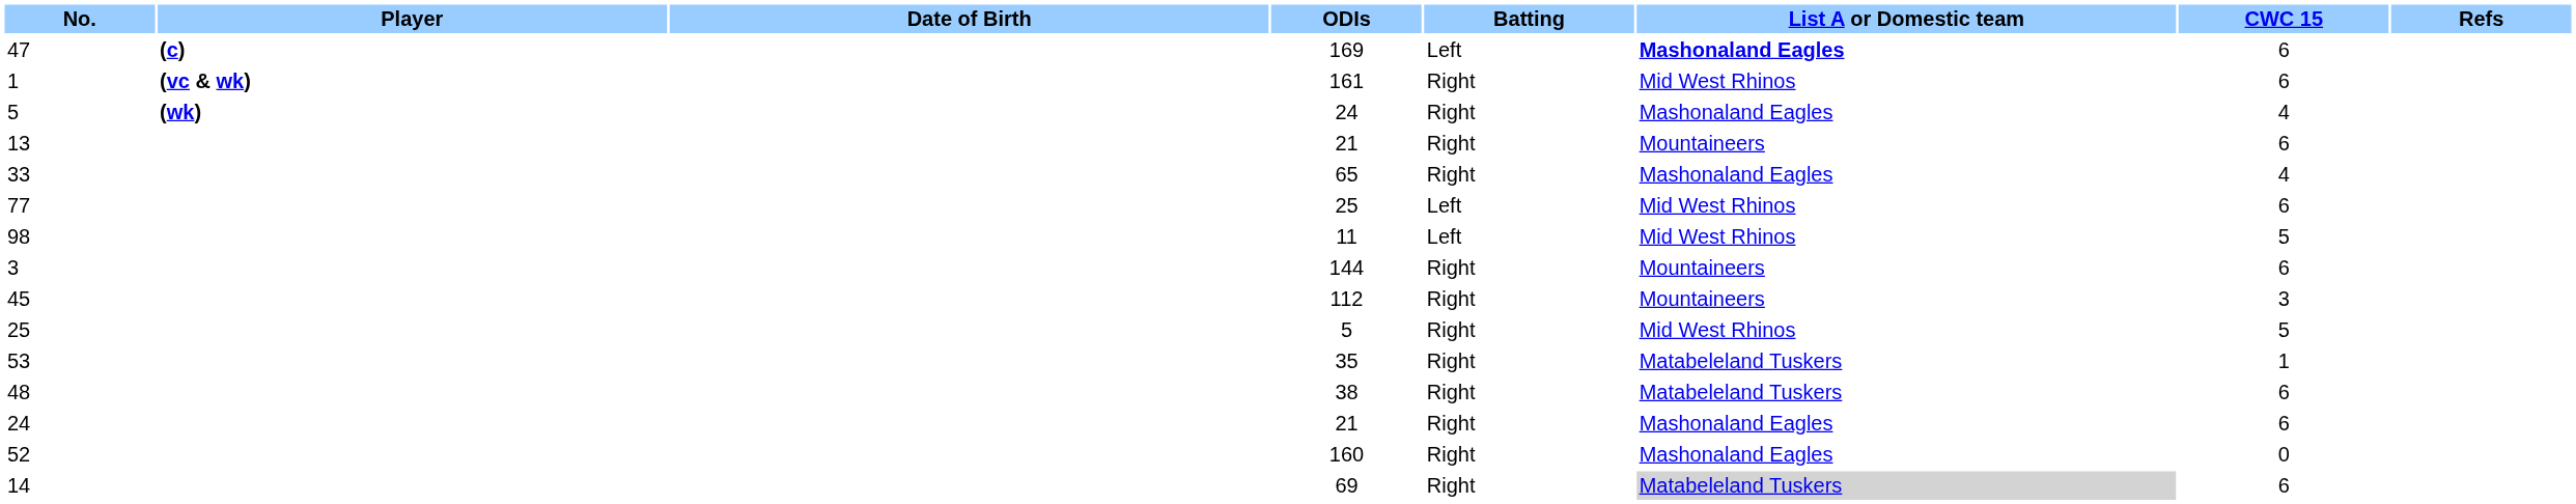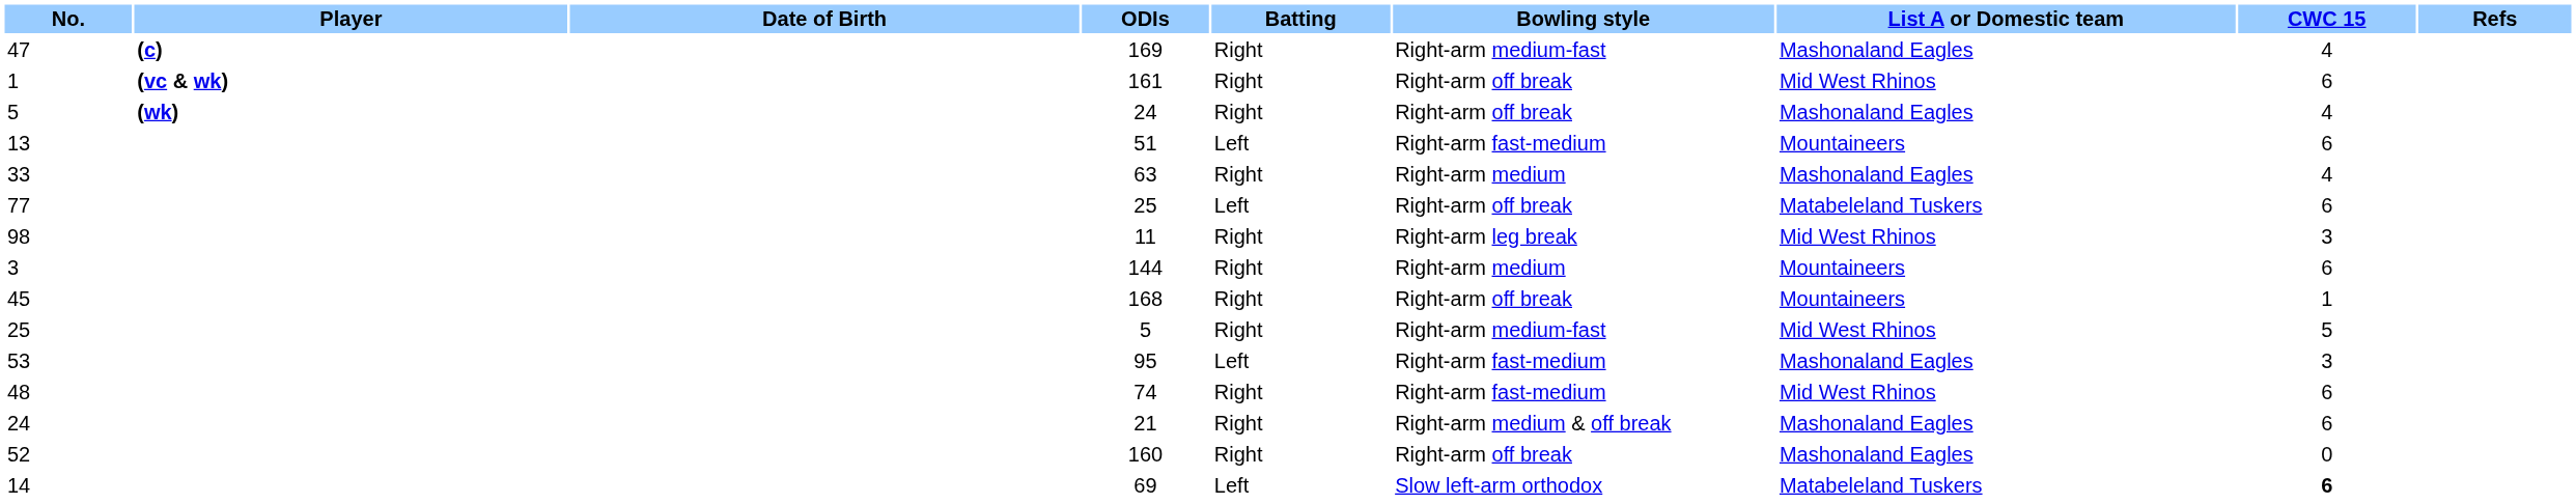 <table class="sortable plainrowheaders" style="width:100%;" border="0" cellspacing="2" cellpadding="2">
 <tr>
 <th style="background-color:#99ccff;" scope="col" width=5%>No.</th>
 <th style="background-color:#99ccff;" scope="col" width=17%>Player</th>
 <th style="background-color:#99ccff;" scope="col" width=20%>Date of Birth</th>
 <th style="background-color:#99ccff;" scope="col" width=5%>ODIs</th>
 <th style="background-color:#99ccff;" scope="col" width=7%>Batting</th>
+<th style="background-color:#99ccff;" scope="col" width=15%>Bowling style</th>
 <th style="background-color:#99ccff;" scope="col" width=18%><a href='#'>List A</a> or Domestic team</th>
 <th style="background-color:#99ccff;" scope="col" width=7%><a href='#'>CWC 15</a></th>
 <th style="background-color:#99ccff;" scope="col" width=6% class="unsortable">Refs</th>
 </tr>
 <tr>
 <td>47</td>
 <th scope="row" align="left"> (<a href='#'>c</a>)</th>
 <td></td>
 <td align="center">169</td>
-<td>Left</td>
-<td><strong><a href='#'>Mashonaland Eagles</a></strong></td>
-<td align="center">6</td>
+<td>Right</td>
+<td>Right-arm <a href='#'>medium-fast</a></td>
+<td><a href='#'>Mashonaland Eagles</a></td>
+<td align="center">4</td>
 <td align="center"></td>
 </tr>
 <tr>
 <td>1</td>
 <th scope="row" align="left"> (<a href='#'>vc</a> & <a href='#'>wk</a>)</th>
 <td></td>
 <td align="center">161</td>
 <td>Right</td>
+<td>Right-arm <a href='#'>off break</a></td>
 <td><a href='#'>Mid West Rhinos</a></td>
 <td align="center">6</td>
 <td align="center"></td>
 </tr>
 <tr>
 <td>5</td>
 <th scope="row" align="left"> (<a href='#'>wk</a>)</th>
 <td></td>
 <td align="center">24</td>
 <td>Right</td>
+<td>Right-arm <a href='#'>off break</a></td>
 <td><a href='#'>Mashonaland Eagles</a></td>
 <td align="center">4</td>
 <td align="center"></td>
 </tr>
 <tr>
 <td>13</td>
 <th scope="row" align="left"></th>
 <td></td>
-<td align="center">21</td>
-<td>Right</td>
+<td align="center">51</td>
+<td>Left</td>
+<td>Right-arm <a href='#'>fast-medium</a></td>
 <td><a href='#'>Mountaineers</a></td>
 <td align="center">6</td>
 <td align="center"></td>
 </tr>
 <tr>
 <td>33</td>
 <th scope="row" align="left"></th>
 <td></td>
-<td align="center">65</td>
+<td align="center">63</td>
 <td>Right</td>
+<td>Right-arm <a href='#'>medium</a></td>
 <td><a href='#'>Mashonaland Eagles</a></td>
 <td align="center">4</td>
 <td align="center"></td>
 </tr>
 <tr>
 <td>77</td>
 <th scope="row" align="left"></th>
 <td></td>
 <td align="center">25</td>
 <td>Left</td>
-<td><a href='#'>Mid West Rhinos</a></td>
+<td>Right-arm <a href='#'>off break</a></td>
+<td><a href='#'>Matabeleland Tuskers</a></td>
 <td align="center">6</td>
 <td align="center"></td>
 </tr>
 <tr>
 <td>98</td>
 <th scope="row" align="left"></th>
 <td></td>
 <td align="center">11</td>
-<td>Left</td>
+<td>Right</td>
+<td>Right-arm <a href='#'>leg break</a></td>
 <td><a href='#'>Mid West Rhinos</a></td>
-<td align="center">5</td>
+<td align="center">3</td>
 <td align="center"></td>
 </tr>
 <tr>
 <td>3</td>
 <th scope="row" align="left"></th>
 <td></td>
 <td align="center">144</td>
 <td>Right</td>
+<td>Right-arm <a href='#'>medium</a></td>
 <td><a href='#'>Mountaineers</a></td>
 <td align="center">6</td>
 <td align="center"></td>
 </tr>
 <tr>
 <td>45</td>
 <th scope="row" align="left"></th>
 <td></td>
-<td align="center">112</td>
+<td align="center">168</td>
 <td>Right</td>
+<td>Right-arm <a href='#'>off break</a></td>
 <td><a href='#'>Mountaineers</a></td>
-<td align="center">3</td>
+<td align="center">1</td>
 <td align="center"></td>
 </tr>
 <tr>
 <td>25</td>
 <th scope="row" align="left"></th>
 <td></td>
 <td align="center">5</td>
 <td>Right</td>
+<td>Right-arm <a href='#'>medium-fast</a></td>
 <td><a href='#'>Mid West Rhinos</a></td>
 <td align="center">5</td>
 <td align="center"></td>
 </tr>
 <tr>
 <td>53</td>
 <th scope="row" align="left"></th>
 <td></td>
-<td align="center">35</td>
-<td>Right</td>
-<td><a href='#'>Matabeleland Tuskers</a></td>
-<td align="center">1</td>
+<td align="center">95</td>
+<td>Left</td>
+<td>Right-arm <a href='#'>fast-medium</a></td>
+<td><a href='#'>Mashonaland Eagles</a></td>
+<td align="center">3</td>
 <td align="center"></td>
 </tr>
 <tr>
 <td>48</td>
 <th scope="row" align="left"></th>
 <td></td>
-<td align="center">38</td>
+<td align="center">74</td>
 <td>Right</td>
-<td><a href='#'>Matabeleland Tuskers</a></td>
+<td>Right-arm <a href='#'>fast-medium</a></td>
+<td><a href='#'>Mid West Rhinos</a></td>
 <td align="center">6</td>
 <td align="center"></td>
 </tr>
 <tr>
 <td>24</td>
 <th scope="row" align="left"></th>
 <td></td>
 <td align="center">21</td>
 <td>Right</td>
+<td>Right-arm <a href='#'>medium</a> & <a href='#'>off break</a></td>
 <td><a href='#'>Mashonaland Eagles</a></td>
 <td align="center">6</td>
 <td align="center"></td>
 </tr>
 <tr>
 <td>52</td>
 <th scope="row" align="left"></th>
 <td></td>
 <td align="center">160</td>
 <td>Right</td>
+<td>Right-arm <a href='#'>off break</a> </td>
 <td><a href='#'>Mashonaland Eagles</a></td>
 <td align="center">0</td>
 <td align="center"></td>
 </tr>
 <tr>
 <td>14</td>
 <th scope="row" align="left"></th>
 <td></td>
 <td align="center">69</td>
-<td>Right</td>
-<td style="background: lightgrey;"><a href='#'>Matabeleland Tuskers</a></td>
-<td align="center">6</td>
+<td>Left</td>
+<td><a href='#'>Slow left-arm orthodox</a></td>
+<td><a href='#'>Matabeleland Tuskers</a></td>
+<td align="center"><strong>6</strong></td>
 <td align="center"></td>
 </tr>
 </table>
